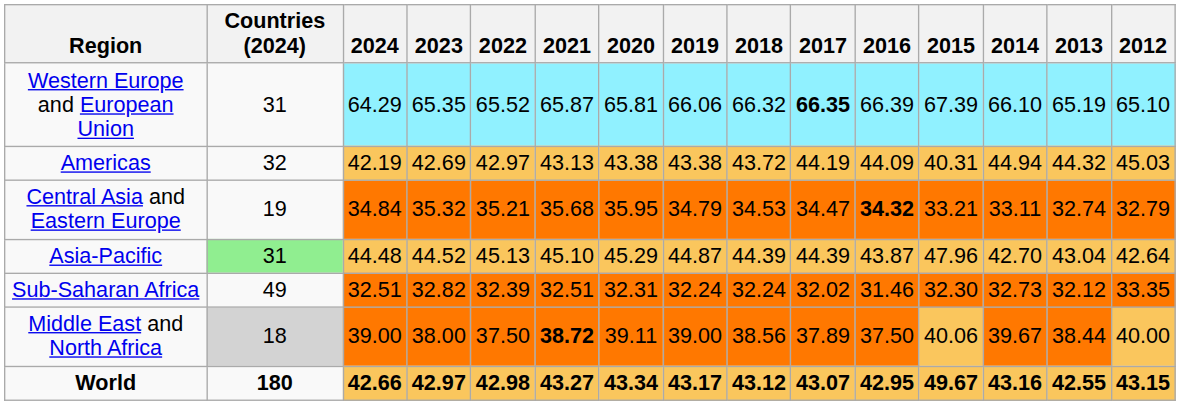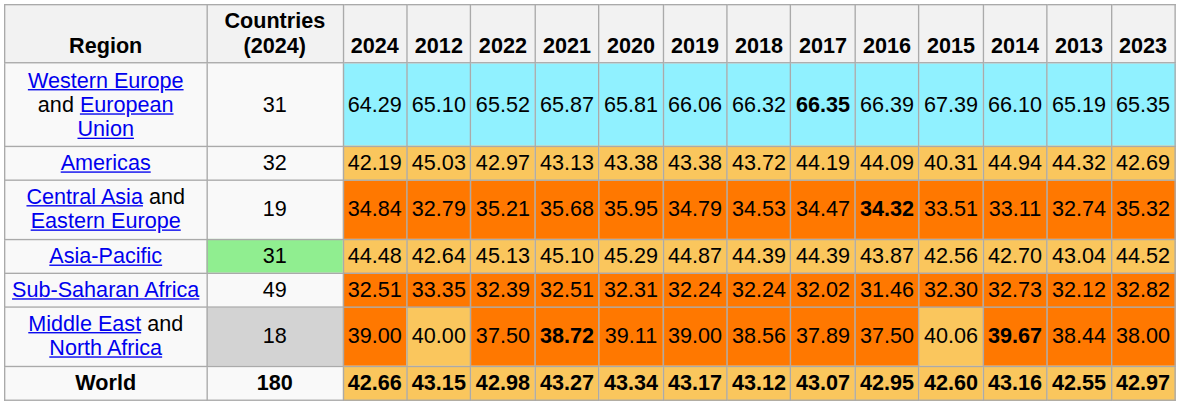 <table class="wikitable sortable static-row-numbers sticky-header sort-under col1left" style="text-align:center;">
 <tr class="static-row-header" style="text-align:center;vertical-align:bottom;">
 <th>Region</th>
 <th>Countries (2024)</th>
 <th>2024</th>
-<th>2023</th>
+<th>2012</th>
 <th>2022</th>
 <th>2021</th>
 <th>2020</th>
 <th>2019</th>
 <th>2018</th>
 <th>2017</th>
 <th>2016</th>
 <th>2015</th>
 <th>2014</th>
 <th>2013</th>
-<th>2012</th>
+<th>2023</th>
 </tr>
 <tr>
 <td><a href='#'>Western Europe</a> and <a href='#'>European Union</a></td>
 <td>31</td>
 <td bgcolor="#90f1ff">64.29</td>
-<td bgcolor="#90f1ff">65.35</td>
+<td bgcolor="#90f1ff">65.10</td>
 <td bgcolor="#90f1ff">65.52</td>
 <td bgcolor="#90f1ff">65.87</td>
 <td bgcolor="#90f1ff">65.81</td>
 <td bgcolor="#90f1ff">66.06</td>
 <td bgcolor="#90f1ff">66.32</td>
 <td bgcolor="#90f1ff"><strong>66.35</strong></td>
 <td bgcolor="#90f1ff">66.39</td>
 <td bgcolor="#90f1ff">67.39</td>
 <td bgcolor="#90f1ff">66.10</td>
 <td bgcolor="#90f1ff">65.19</td>
-<td bgcolor="#90f1ff">65.10</td>
+<td bgcolor="#90f1ff">65.35</td>
 </tr>
 <tr>
 <td><a href='#'>Americas</a></td>
 <td>32</td>
 <td bgcolor="#fac65d">42.19</td>
-<td bgcolor="#fac65d">42.69</td>
+<td bgcolor="#fac65d">45.03</td>
 <td bgcolor="#fac65d">42.97</td>
 <td bgcolor="#fac65d">43.13</td>
 <td bgcolor="#fac65d">43.38</td>
 <td bgcolor="#fac65d">43.38</td>
 <td bgcolor="#fac65d">43.72</td>
 <td bgcolor="#fac65d">44.19</td>
 <td bgcolor="#fac65d">44.09</td>
 <td bgcolor="#fac65d">40.31</td>
 <td bgcolor="#fac65d">44.94</td>
 <td bgcolor="#fac65d">44.32</td>
-<td bgcolor="#fac65d">45.03</td>
+<td bgcolor="#fac65d">42.69</td>
 </tr>
 <tr>
 <td><a href='#'>Central Asia</a> and <a href='#'>Eastern Europe</a></td>
 <td>19</td>
 <td bgcolor="#ff7800">34.84</td>
-<td bgcolor="#ff7800">35.32</td>
+<td bgcolor="#ff7800">32.79</td>
 <td bgcolor="#ff7800">35.21</td>
 <td bgcolor="#ff7800">35.68</td>
 <td bgcolor="#ff7800">35.95</td>
 <td bgcolor="#ff7800">34.79</td>
 <td bgcolor="#ff7800">34.53</td>
 <td bgcolor="#ff7800">34.47</td>
 <td bgcolor="#ff7800"><strong>34.32</strong></td>
-<td bgcolor="#ff7800">33.21</td>
+<td bgcolor="#ff7800">33.51</td>
 <td bgcolor="#ff7800">33.11</td>
 <td bgcolor="#ff7800">32.74</td>
-<td bgcolor="#ff7800">32.79</td>
+<td bgcolor="#ff7800">35.32</td>
 </tr>
 <tr>
 <td><a href='#'>Asia-Pacific</a></td>
 <td style="background: lightgreen;">31</td>
 <td bgcolor="#fac65d">44.48</td>
-<td bgcolor="#fac65d">44.52</td>
+<td bgcolor="#fac65d">42.64</td>
 <td bgcolor="#fac65d">45.13</td>
 <td bgcolor="#fac65d">45.10</td>
 <td bgcolor="#fac65d">45.29</td>
 <td bgcolor="#fac65d">44.87</td>
 <td bgcolor="#fac65d">44.39</td>
 <td bgcolor="#fac65d">44.39</td>
 <td bgcolor="#fac65d">43.87</td>
-<td bgcolor="#fac65d">47.96</td>
+<td bgcolor="#fac65d">42.56</td>
 <td bgcolor="#fac65d">42.70</td>
 <td bgcolor="#fac65d">43.04</td>
-<td bgcolor="#fac65d">42.64</td>
+<td bgcolor="#fac65d">44.52</td>
 </tr>
 <tr>
 <td><a href='#'>Sub-Saharan Africa</a></td>
 <td>49</td>
 <td bgcolor="#ff7800">32.51</td>
-<td bgcolor="#ff7800">32.82</td>
+<td bgcolor="#ff7800">33.35</td>
 <td bgcolor="#ff7800">32.39</td>
 <td bgcolor="#ff7800">32.51</td>
 <td bgcolor="#ff7800">32.31</td>
 <td bgcolor="#ff7800">32.24</td>
 <td bgcolor="#ff7800">32.24</td>
 <td bgcolor="#ff7800">32.02</td>
 <td bgcolor="#ff7800">31.46</td>
 <td bgcolor="#ff7800">32.30</td>
 <td bgcolor="#ff7800">32.73</td>
 <td bgcolor="#ff7800">32.12</td>
-<td bgcolor="#ff7800">33.35</td>
+<td bgcolor="#ff7800">32.82</td>
 </tr>
 <tr>
 <td><a href='#'>Middle East</a> and <a href='#'>North Africa</a></td>
 <td style="background: lightgrey;">18</td>
 <td bgcolor="#ff7800">39.00</td>
-<td bgcolor="#ff7800">38.00</td>
+<td bgcolor="#fac65d">40.00</td>
 <td bgcolor="#ff7800">37.50</td>
 <td bgcolor="#ff7800"><strong>38.72</strong></td>
 <td bgcolor="#ff7800">39.11</td>
 <td bgcolor="#ff7800">39.00</td>
 <td bgcolor="#ff7800">38.56</td>
 <td bgcolor="#ff7800">37.89</td>
 <td bgcolor="#ff7800">37.50</td>
 <td bgcolor="#fac65d">40.06</td>
-<td bgcolor="#ff7800">39.67</td>
+<td bgcolor="#ff7800"><strong>39.67</strong></td>
 <td bgcolor="#ff7800">38.44</td>
-<td bgcolor="#fac65d">40.00</td>
+<td bgcolor="#ff7800">38.00</td>
 </tr>
 <tr class="sortbottom static-row-header">
 <td><strong>World</strong></td>
 <td><strong>180</strong></td>
 <td bgcolor="#fac65d"><strong>42.66</strong></td>
-<td bgcolor="#fac65d"><strong>42.97</strong></td>
+<td bgcolor="#fac65d"><strong>43.15</strong></td>
 <td bgcolor="#fac65d"><strong>42.98</strong></td>
 <td bgcolor="#fac65d"><strong>43.27</strong></td>
 <td bgcolor="#fac65d"><strong>43.34</strong></td>
 <td bgcolor="#fac65d"><strong>43.17</strong></td>
 <td bgcolor="#fac65d"><strong>43.12</strong></td>
 <td bgcolor="#fac65d"><strong>43.07</strong></td>
 <td bgcolor="#fac65d"><strong>42.95</strong></td>
-<td bgcolor="#fac65d"><strong>49.67</strong></td>
+<td bgcolor="#fac65d"><strong>42.60</strong></td>
 <td bgcolor="#fac65d"><strong>43.16</strong></td>
 <td bgcolor="#fac65d"><strong>42.55</strong></td>
-<td bgcolor="#fac65d"><strong>43.15</strong></td>
+<td bgcolor="#fac65d"><strong>42.97</strong></td>
 </tr>
 </table>
